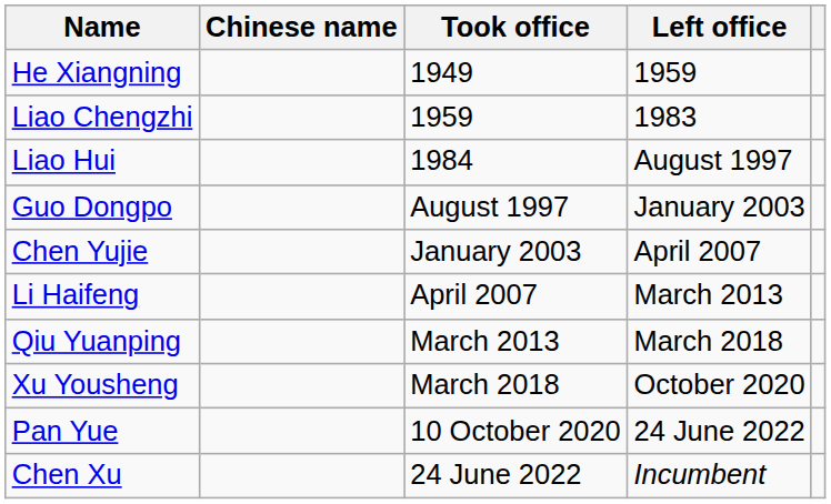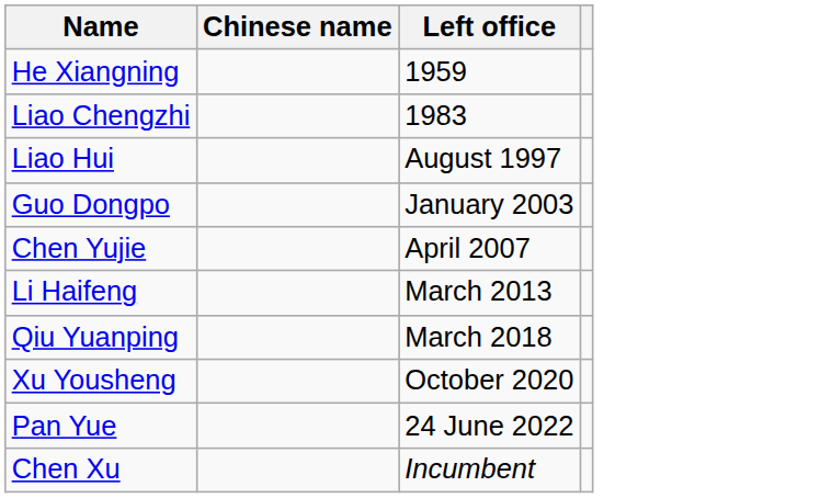 <table class="wikitable">
 <tr>
 <th>Name</th>
 <th>Chinese name</th>
-<th>Took office</th>
 <th>Left office</th>
 <th></th>
 </tr>
 <tr>
 <td><a href='#'>He Xiangning</a></td>
 <td></td>
-<td>1949</td>
 <td>1959</td>
 <td></td>
 </tr>
 <tr>
 <td><a href='#'>Liao Chengzhi</a></td>
 <td></td>
-<td>1959</td>
 <td>1983</td>
 <td></td>
 </tr>
 <tr>
 <td><a href='#'>Liao Hui</a></td>
 <td></td>
-<td>1984</td>
 <td>August 1997</td>
 <td></td>
 </tr>
 <tr>
 <td><a href='#'>Guo Dongpo</a></td>
 <td></td>
-<td>August 1997</td>
 <td>January 2003</td>
 <td></td>
 </tr>
 <tr>
 <td><a href='#'>Chen Yujie</a></td>
 <td></td>
-<td>January 2003</td>
 <td>April 2007</td>
 <td></td>
 </tr>
 <tr>
 <td><a href='#'>Li Haifeng</a></td>
 <td></td>
-<td>April 2007</td>
 <td>March 2013</td>
 <td></td>
 </tr>
 <tr>
 <td><a href='#'>Qiu Yuanping</a></td>
 <td></td>
-<td>March 2013</td>
 <td>March 2018</td>
 <td></td>
 </tr>
 <tr>
 <td><a href='#'>Xu Yousheng</a></td>
 <td></td>
-<td>March 2018</td>
 <td>October 2020</td>
 <td></td>
 </tr>
 <tr>
 <td><a href='#'>Pan Yue</a></td>
 <td></td>
-<td>10 October 2020</td>
 <td>24 June 2022</td>
 <td></td>
 </tr>
 <tr>
 <td><a href='#'>Chen Xu</a></td>
 <td></td>
-<td>24 June 2022</td>
 <td><em>Incumbent</em></td>
 <td></td>
 </tr>
 </table>
